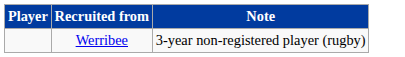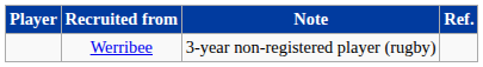 <table class="wikitable" style="font-size:90%; text-align:center;">
 <tr>
 <td style="background:#013B9F; color:white;"><strong>Player</strong></td>
 <td style="background:#013B9F; color:white;"><strong>Recruited from</strong></td>
 <td style="background:#013B9F; color:white;"><strong>Note</strong></td>
+<td style="background:#013B9F; color:white;"><strong>Ref.</strong></td>
 </tr>
 <tr>
 <td></td>
 <td><a href='#'>Werribee</a></td>
 <td>3-year non-registered player (rugby)</td>
+<td></td>
 </tr>
 </table>
